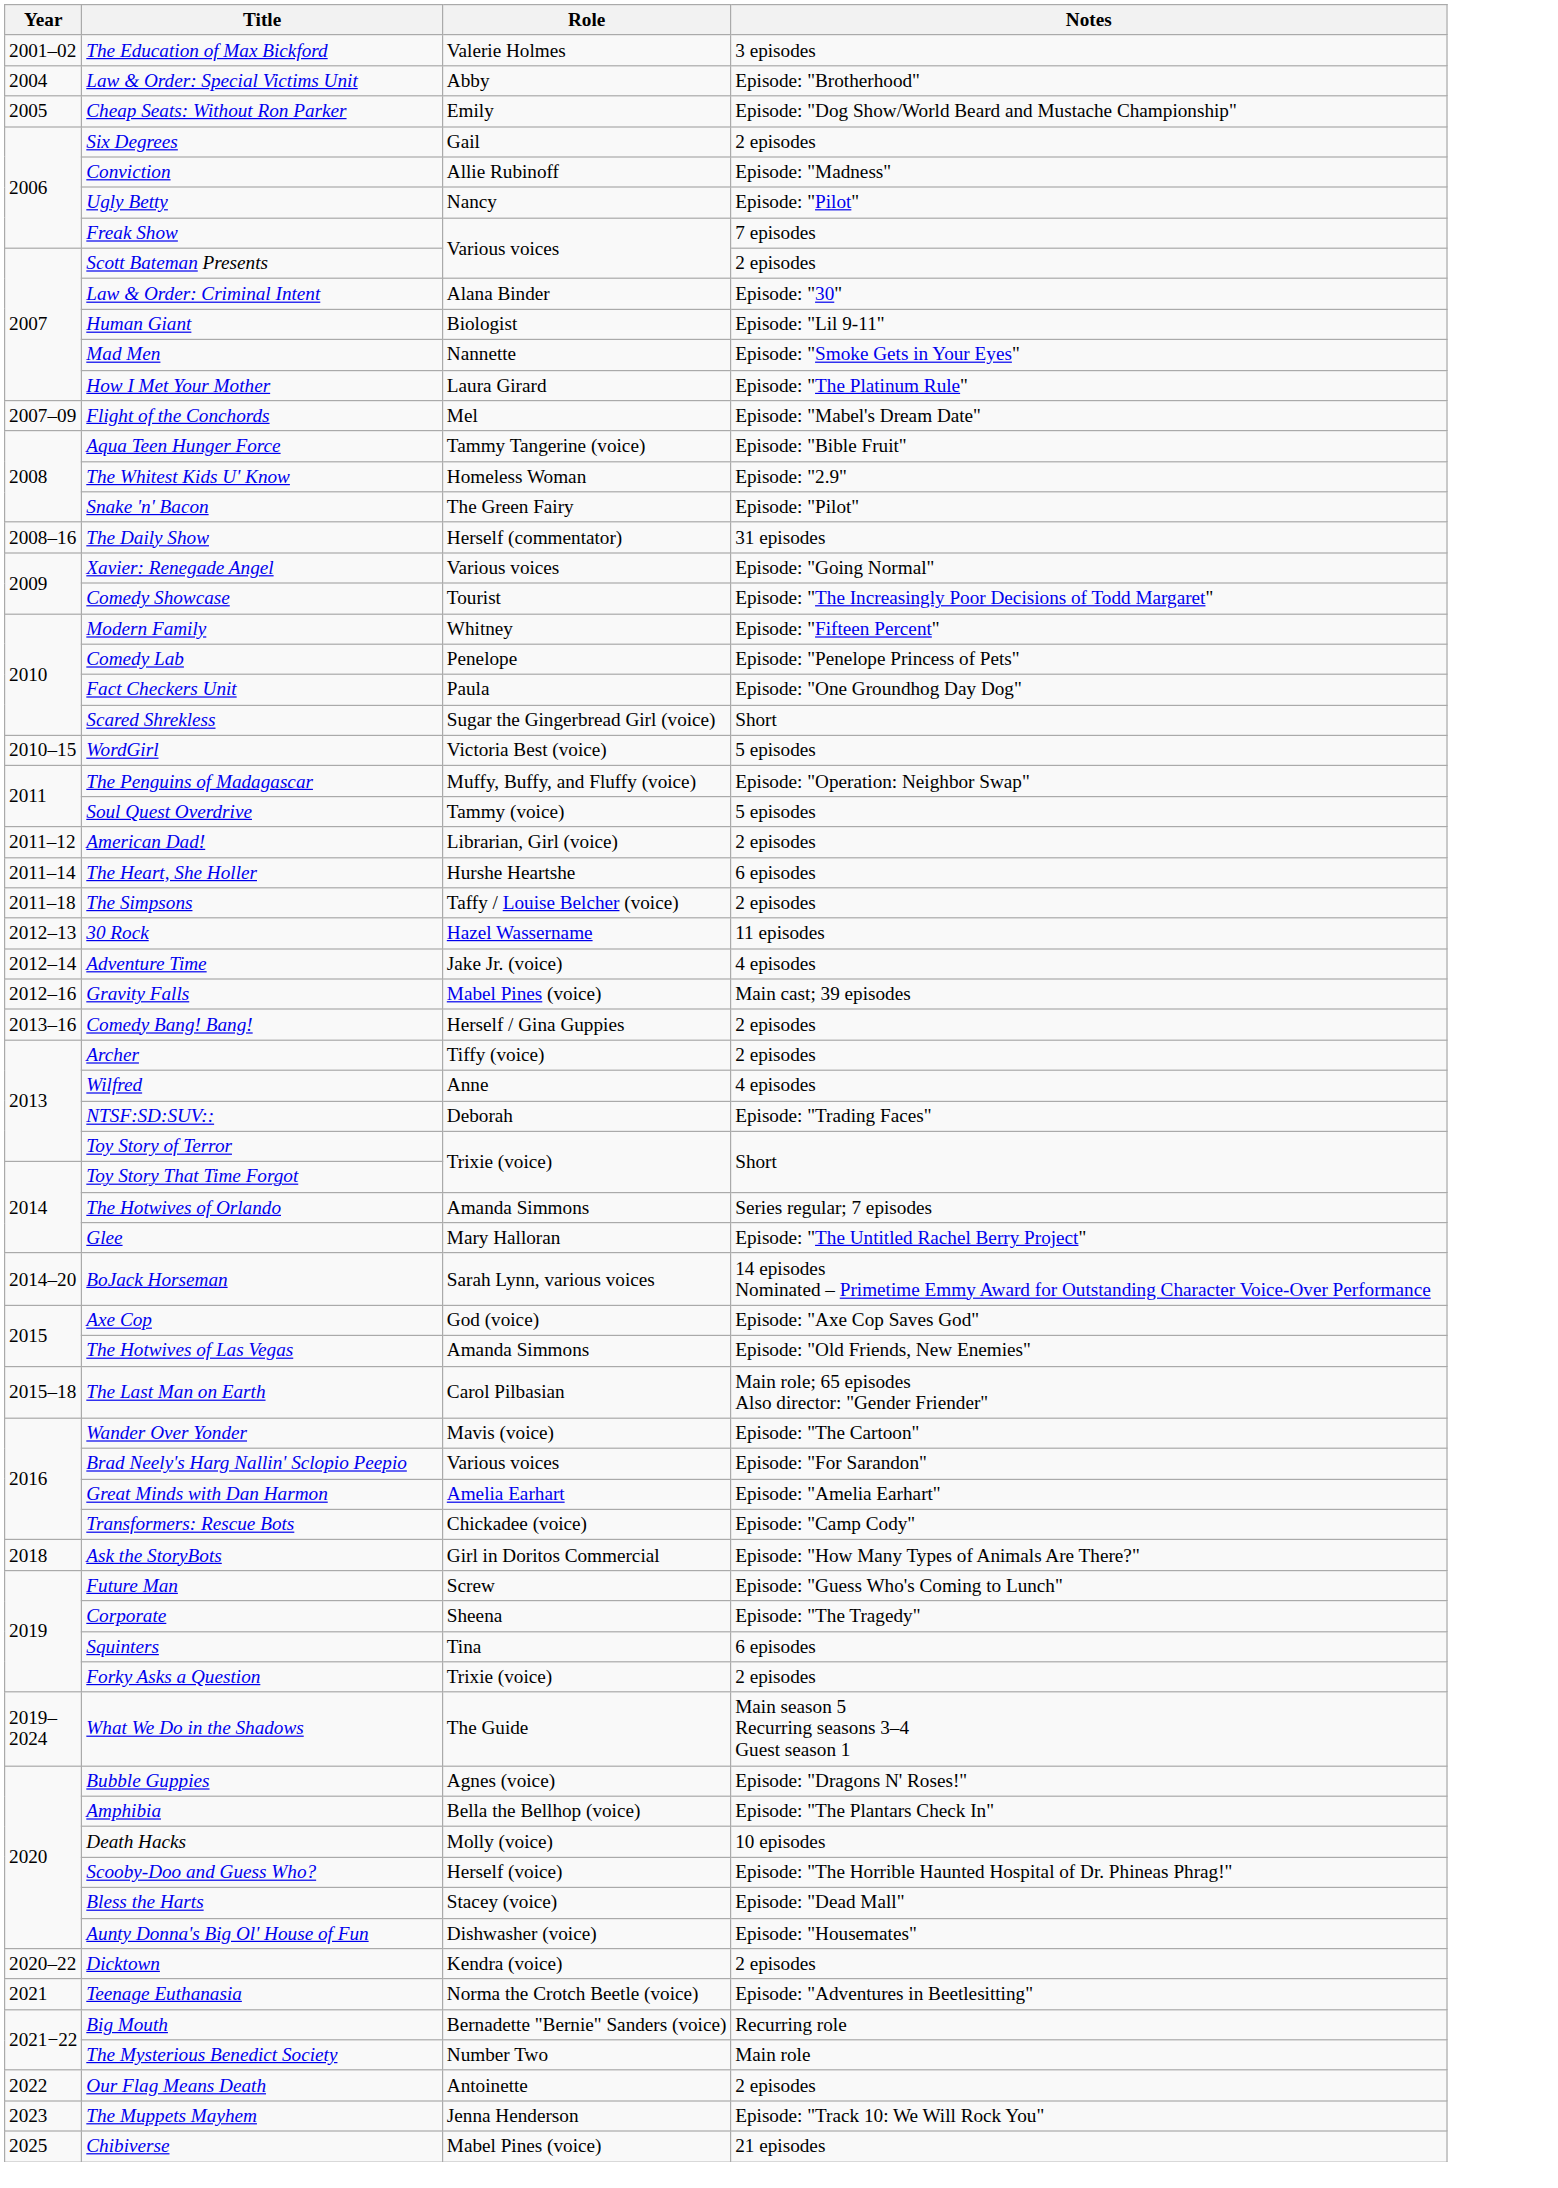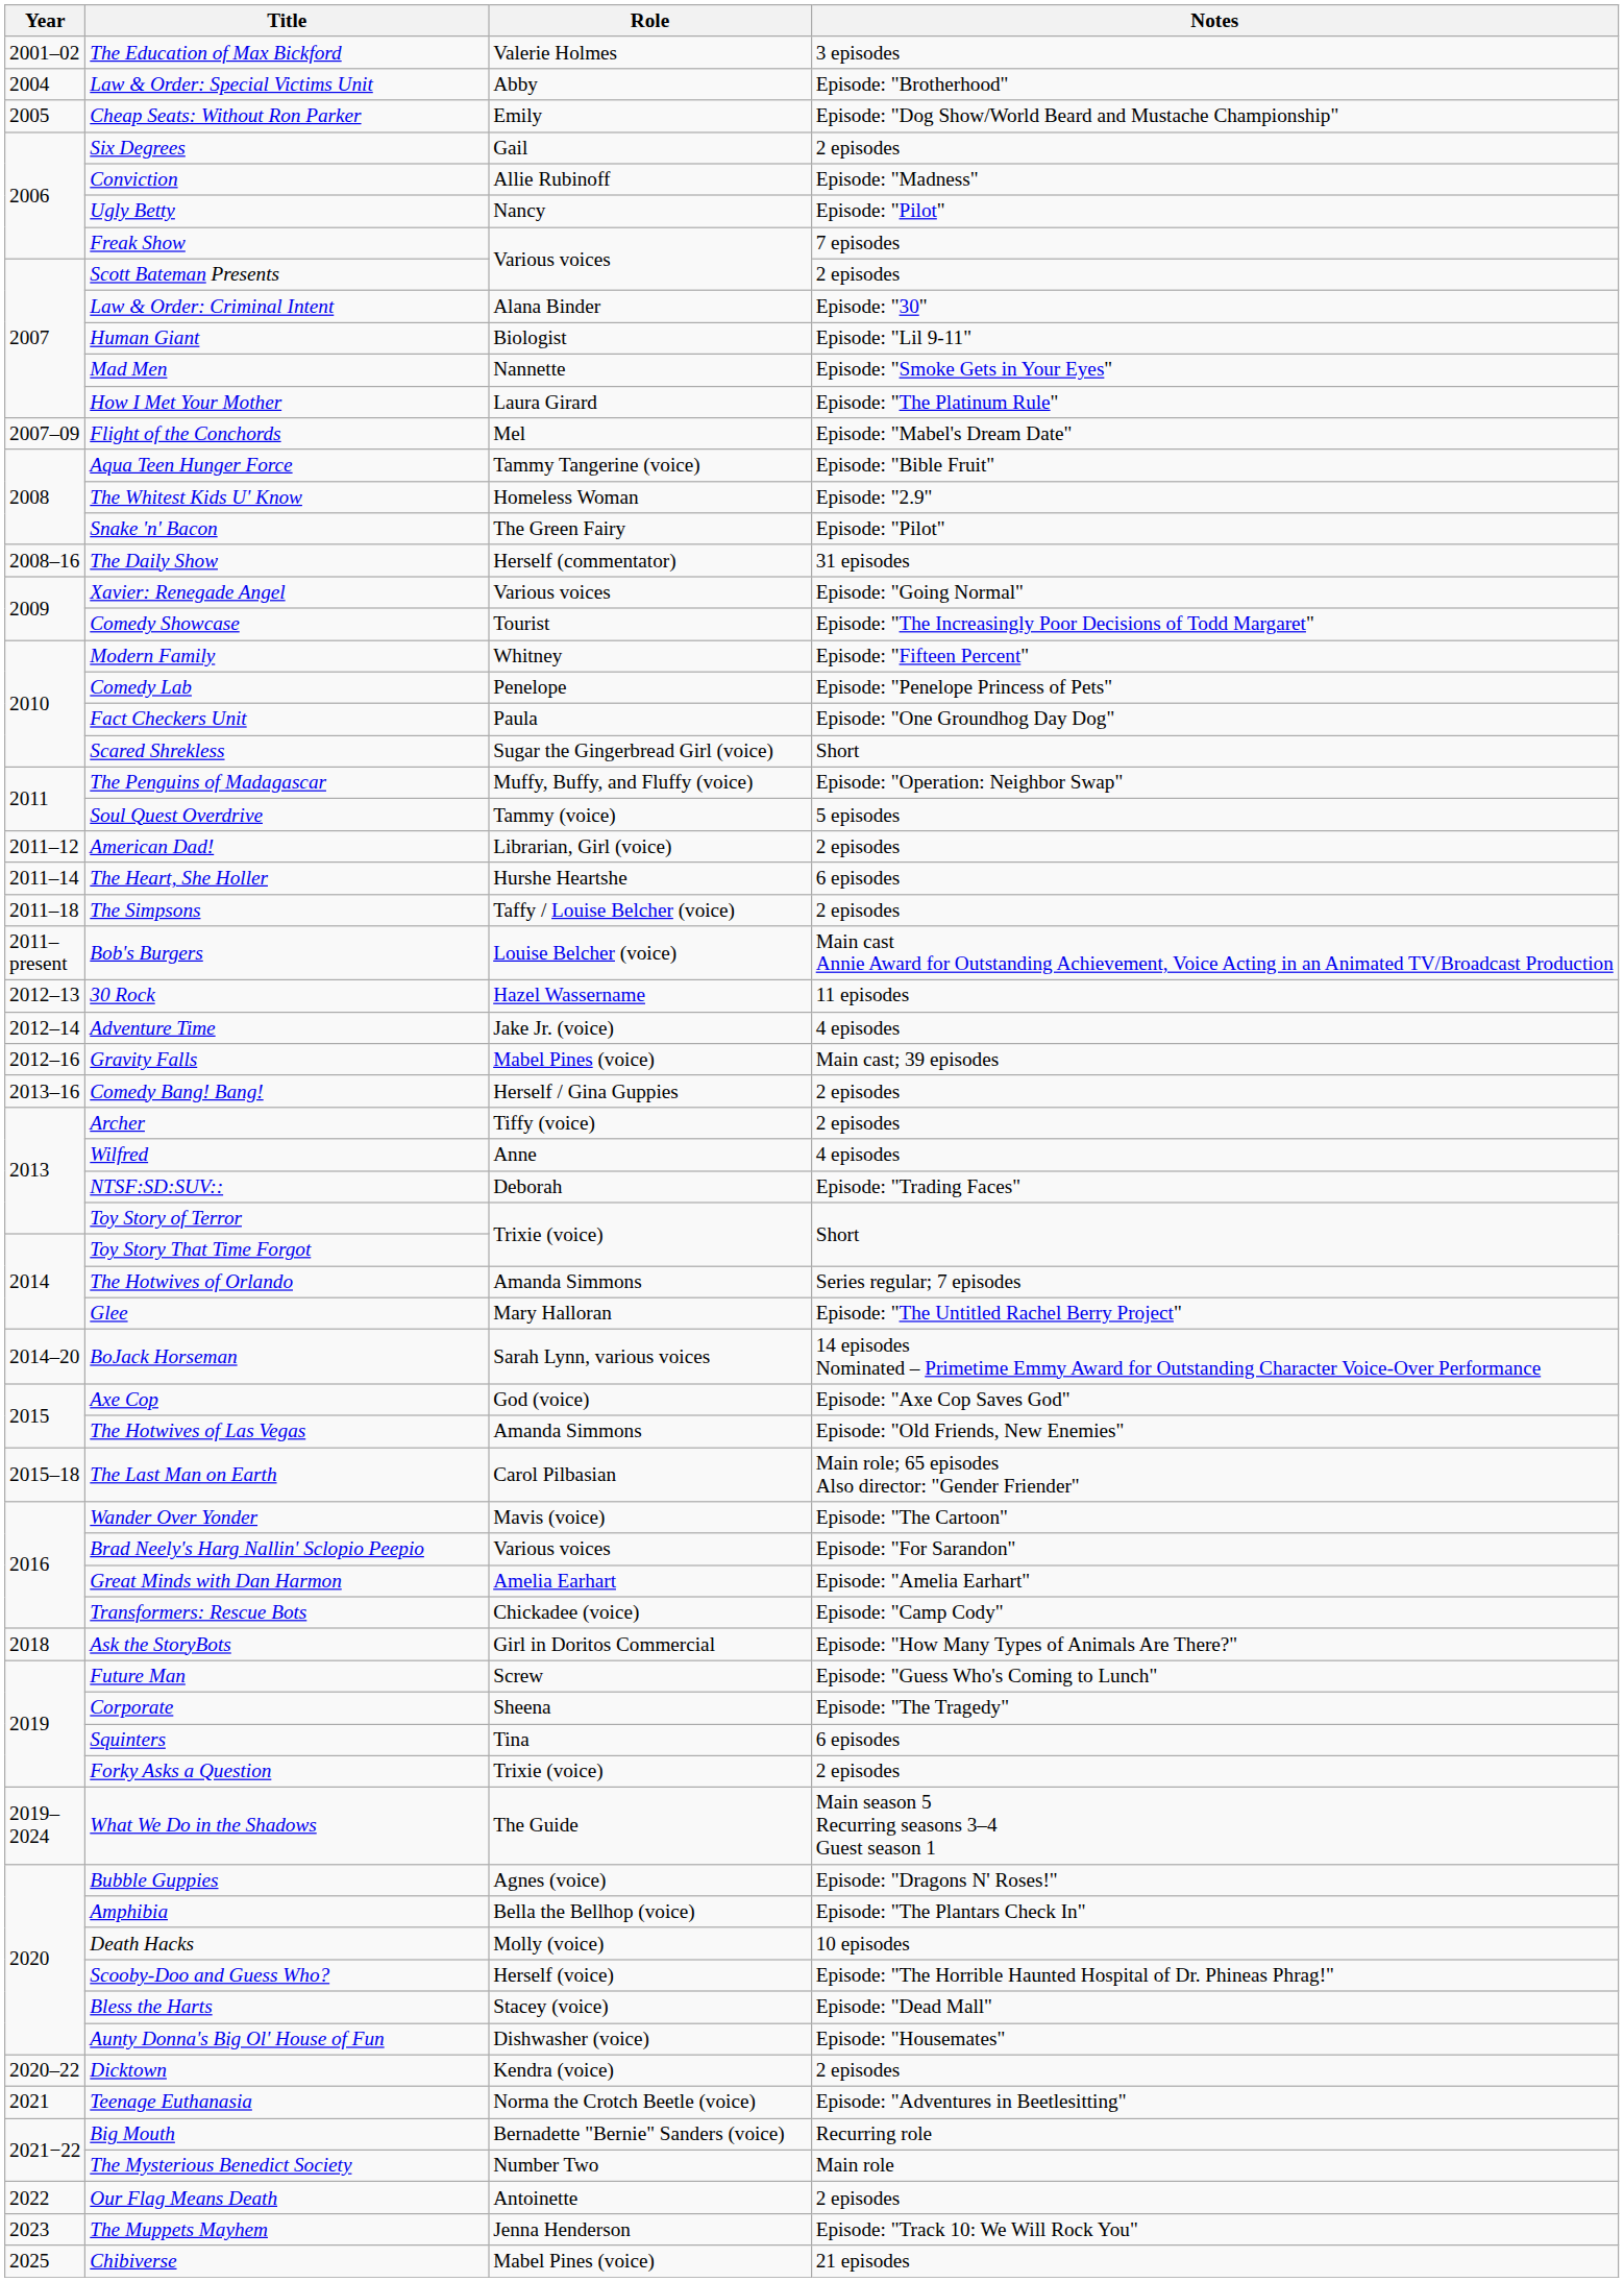 <table class="wikitable sortable">
 <tr>
 <th width=30px>Year</th>
 <th width=25%>Title</th>
 <th width=20%>Role</th>
 <th>Notes</th>
 </tr>
 <tr>
 <td>2001–02</td>
 <td><em><a href='#'>The Education of Max Bickford</a></em></td>
 <td>Valerie Holmes</td>
 <td>3 episodes</td>
 </tr>
 <tr>
 <td>2004</td>
 <td><em><a href='#'>Law & Order: Special Victims Unit</a></em></td>
 <td>Abby</td>
 <td>Episode: "Brotherhood"</td>
 </tr>
 <tr>
 <td>2005</td>
 <td><em><a href='#'>Cheap Seats: Without Ron Parker</a></em></td>
 <td>Emily</td>
 <td>Episode: "Dog Show/World Beard and Mustache Championship"</td>
 </tr>
 <tr>
 <td rowspan="4">2006</td>
 <td><em><a href='#'>Six Degrees</a></em></td>
 <td>Gail</td>
 <td>2 episodes</td>
 </tr>
 <tr>
 <td><em><a href='#'>Conviction</a></em></td>
 <td>Allie Rubinoff</td>
 <td>Episode: "Madness"</td>
 </tr>
 <tr>
 <td><em><a href='#'>Ugly Betty</a></em></td>
 <td>Nancy</td>
 <td>Episode: "<a href='#'>Pilot</a>"</td>
 </tr>
 <tr>
 <td><em><a href='#'>Freak Show</a></em></td>
 <td rowspan="2">Various voices</td>
 <td>7 episodes</td>
 </tr>
 <tr>
 <td rowspan="5">2007</td>
 <td><em><a href='#'>Scott Bateman</a> Presents</em></td>
 <td>2 episodes</td>
 </tr>
 <tr>
 <td><em><a href='#'>Law & Order: Criminal Intent</a></em></td>
 <td>Alana Binder</td>
 <td>Episode: "<a href='#'>30</a>"</td>
 </tr>
 <tr>
 <td><em><a href='#'>Human Giant</a></em></td>
 <td>Biologist</td>
 <td>Episode: "Lil 9-11"</td>
 </tr>
 <tr>
 <td><em><a href='#'>Mad Men</a></em></td>
 <td>Nannette</td>
 <td>Episode: "<a href='#'>Smoke Gets in Your Eyes</a>"</td>
 </tr>
 <tr>
 <td><em><a href='#'>How I Met Your Mother</a></em></td>
 <td>Laura Girard</td>
 <td>Episode: "<a href='#'>The Platinum Rule</a>"</td>
 </tr>
 <tr>
 <td>2007–09</td>
 <td><em><a href='#'>Flight of the Conchords</a></em></td>
 <td>Mel</td>
 <td>Episode: "Mabel's Dream Date"</td>
 </tr>
 <tr>
 <td rowspan="3">2008</td>
 <td><em><a href='#'>Aqua Teen Hunger Force</a></em></td>
 <td>Tammy Tangerine (voice)</td>
 <td>Episode: "Bible Fruit"</td>
 </tr>
 <tr>
 <td><em><a href='#'>The Whitest Kids U' Know</a></em></td>
 <td>Homeless Woman</td>
 <td>Episode: "2.9"</td>
 </tr>
 <tr>
 <td><em><a href='#'>Snake 'n' Bacon</a></em></td>
 <td>The Green Fairy</td>
 <td>Episode: "Pilot"</td>
 </tr>
 <tr>
 <td>2008–16</td>
 <td><em><a href='#'>The Daily Show</a></em></td>
 <td>Herself (commentator)</td>
 <td>31 episodes</td>
 </tr>
 <tr>
 <td rowspan="2">2009</td>
 <td><em><a href='#'>Xavier: Renegade Angel</a></em></td>
 <td>Various voices</td>
 <td>Episode: "Going Normal"</td>
 </tr>
 <tr>
 <td><em><a href='#'>Comedy Showcase</a></em></td>
 <td>Tourist</td>
 <td>Episode: "<a href='#'>The Increasingly Poor Decisions of Todd Margaret</a>"</td>
 </tr>
 <tr>
 <td rowspan="4">2010</td>
 <td><em><a href='#'>Modern Family</a></em></td>
 <td>Whitney</td>
 <td>Episode: "<a href='#'>Fifteen Percent</a>"</td>
 </tr>
 <tr>
 <td><em><a href='#'>Comedy Lab</a></em></td>
 <td>Penelope</td>
 <td>Episode: "Penelope Princess of Pets"</td>
 </tr>
 <tr>
 <td><em><a href='#'>Fact Checkers Unit</a></em></td>
 <td>Paula</td>
 <td>Episode: "One Groundhog Day Dog"</td>
 </tr>
 <tr>
 <td><em><a href='#'>Scared Shrekless</a></em></td>
 <td>Sugar the Gingerbread Girl (voice)</td>
 <td>Short</td>
 </tr>
 <tr>
-<td>2010–15</td>
-<td><em><a href='#'>WordGirl</a></em></td>
-<td>Victoria Best (voice)</td>
-<td>5 episodes</td>
-</tr>
-<tr>
 <td rowspan="2">2011</td>
 <td><em><a href='#'>The Penguins of Madagascar</a></em></td>
 <td>Muffy, Buffy, and Fluffy (voice)</td>
 <td>Episode: "Operation: Neighbor Swap"</td>
 </tr>
 <tr>
 <td><em><a href='#'>Soul Quest Overdrive</a></em></td>
 <td>Tammy (voice)</td>
 <td>5 episodes</td>
 </tr>
 <tr>
 <td>2011–12</td>
 <td><em><a href='#'>American Dad!</a></em></td>
 <td>Librarian, Girl (voice)</td>
 <td>2 episodes</td>
 </tr>
 <tr>
 <td>2011–14</td>
 <td><em><a href='#'>The Heart, She Holler</a></em></td>
 <td>Hurshe Heartshe</td>
 <td>6 episodes</td>
 </tr>
 <tr>
 <td>2011–18</td>
 <td><em><a href='#'>The Simpsons</a></em></td>
 <td>Taffy / <a href='#'>Louise Belcher</a> (voice)</td>
 <td>2 episodes</td>
+</tr>
+<tr>
+<td>2011–present</td>
+<td><em><a href='#'>Bob's Burgers</a></em></td>
+<td><a href='#'>Louise Belcher</a> (voice)</td>
+<td>Main cast<br><a href='#'>Annie Award for Outstanding Achievement, Voice Acting in an Animated TV/Broadcast Production</a></td>
 </tr>
 <tr>
 <td>2012–13</td>
 <td><em><a href='#'>30 Rock</a></em></td>
 <td><a href='#'>Hazel Wassername</a></td>
 <td>11 episodes</td>
 </tr>
 <tr>
 <td>2012–14</td>
 <td><em><a href='#'>Adventure Time</a></em></td>
 <td>Jake Jr. (voice)</td>
 <td>4 episodes</td>
 </tr>
 <tr>
 <td>2012–16</td>
 <td><em><a href='#'>Gravity Falls</a></em></td>
 <td><a href='#'>Mabel Pines</a> (voice)</td>
 <td>Main cast; 39 episodes</td>
 </tr>
 <tr>
 <td>2013–16</td>
 <td><em><a href='#'>Comedy Bang! Bang!</a></em></td>
 <td>Herself / Gina Guppies</td>
 <td>2 episodes</td>
 </tr>
 <tr>
 <td rowspan="4">2013</td>
 <td><em><a href='#'>Archer</a></em></td>
 <td>Tiffy (voice)</td>
 <td>2 episodes</td>
 </tr>
 <tr>
 <td><em><a href='#'>Wilfred</a></em></td>
 <td>Anne</td>
 <td>4 episodes</td>
 </tr>
 <tr>
 <td><em><a href='#'>NTSF:SD:SUV::</a></em></td>
 <td>Deborah</td>
 <td>Episode: "Trading Faces"</td>
 </tr>
 <tr>
 <td><em><a href='#'>Toy Story of Terror</a></em></td>
 <td rowspan="2">Trixie (voice)</td>
 <td rowspan="2">Short</td>
 </tr>
 <tr>
 <td rowspan="3">2014</td>
 <td><em><a href='#'>Toy Story That Time Forgot</a></em></td>
 </tr>
 <tr>
 <td><em><a href='#'>The Hotwives of Orlando</a></em></td>
 <td>Amanda Simmons</td>
 <td>Series regular; 7 episodes</td>
 </tr>
 <tr>
 <td><em><a href='#'>Glee</a></em></td>
 <td>Mary Halloran</td>
 <td>Episode: "<a href='#'>The Untitled Rachel Berry Project</a>"</td>
 </tr>
 <tr>
 <td>2014–20</td>
 <td><em><a href='#'>BoJack Horseman</a></em></td>
 <td>Sarah Lynn, various voices</td>
 <td>14 episodes<br>Nominated – <a href='#'>Primetime Emmy Award for Outstanding Character Voice-Over Performance</a></td>
 </tr>
 <tr>
 <td rowspan="2">2015</td>
 <td><em><a href='#'>Axe Cop</a></em></td>
 <td>God (voice)</td>
 <td>Episode: "Axe Cop Saves God"</td>
 </tr>
 <tr>
 <td><em><a href='#'>The Hotwives of Las Vegas</a></em></td>
 <td>Amanda Simmons</td>
 <td>Episode: "Old Friends, New Enemies"</td>
 </tr>
 <tr>
 <td>2015–18</td>
 <td><em><a href='#'>The Last Man on Earth</a></em></td>
 <td>Carol Pilbasian</td>
 <td>Main role; 65 episodes<br>Also director: "Gender Friender"</td>
 </tr>
 <tr>
 <td rowspan="4">2016</td>
 <td><em><a href='#'>Wander Over Yonder</a></em></td>
 <td>Mavis (voice)</td>
 <td>Episode: "The Cartoon"</td>
 </tr>
 <tr>
 <td><em><a href='#'>Brad Neely's Harg Nallin' Sclopio Peepio</a></em></td>
 <td>Various voices</td>
 <td>Episode: "For Sarandon"</td>
 </tr>
 <tr>
 <td><em><a href='#'>Great Minds with Dan Harmon</a></em></td>
 <td><a href='#'>Amelia Earhart</a></td>
 <td>Episode: "Amelia Earhart"</td>
 </tr>
 <tr>
 <td><em><a href='#'>Transformers: Rescue Bots</a></em></td>
 <td>Chickadee (voice)</td>
 <td>Episode: "Camp Cody"</td>
 </tr>
 <tr>
 <td>2018</td>
 <td><em><a href='#'>Ask the StoryBots</a></em></td>
 <td>Girl in Doritos Commercial</td>
 <td>Episode: "How Many Types of Animals Are There?"</td>
 </tr>
 <tr>
 <td rowspan="4">2019</td>
 <td><em><a href='#'>Future Man</a></em></td>
 <td>Screw</td>
 <td>Episode: "Guess Who's Coming to Lunch"</td>
 </tr>
 <tr>
 <td><em><a href='#'>Corporate</a></em></td>
 <td>Sheena</td>
 <td>Episode: "The Tragedy"</td>
 </tr>
 <tr>
 <td><em><a href='#'>Squinters</a></em></td>
 <td>Tina</td>
 <td>6 episodes</td>
 </tr>
 <tr>
 <td><em><a href='#'>Forky Asks a Question</a></em></td>
 <td>Trixie (voice)</td>
 <td>2 episodes</td>
 </tr>
 <tr>
 <td>2019–2024</td>
 <td><em><a href='#'>What We Do in the Shadows</a></em></td>
 <td>The Guide</td>
 <td>Main season 5<br>Recurring seasons 3–4 <br>Guest season 1</td>
 </tr>
 <tr>
 <td rowspan="6">2020</td>
 <td><em><a href='#'>Bubble Guppies</a></em></td>
 <td>Agnes (voice)</td>
 <td>Episode: "Dragons N' Roses!"</td>
 </tr>
 <tr>
 <td><em><a href='#'>Amphibia</a></em></td>
 <td>Bella the Bellhop (voice)</td>
 <td>Episode: "The Plantars Check In"</td>
 </tr>
 <tr>
 <td><em>Death Hacks</em></td>
 <td>Molly (voice)</td>
 <td>10 episodes</td>
 </tr>
 <tr>
 <td><em><a href='#'>Scooby-Doo and Guess Who?</a></em></td>
 <td>Herself (voice)</td>
 <td>Episode: "The Horrible Haunted Hospital of Dr. Phineas Phrag!"</td>
 </tr>
 <tr>
 <td><em><a href='#'>Bless the Harts</a></em></td>
 <td>Stacey (voice)</td>
 <td>Episode: "Dead Mall"</td>
 </tr>
 <tr>
 <td><em><a href='#'>Aunty Donna's Big Ol' House of Fun</a></em></td>
 <td>Dishwasher (voice)</td>
 <td>Episode: "Housemates"</td>
 </tr>
 <tr>
 <td>2020–22</td>
 <td><em><a href='#'>Dicktown</a></em></td>
 <td>Kendra (voice)</td>
 <td>2 episodes</td>
 </tr>
 <tr>
 <td>2021</td>
 <td><em><a href='#'>Teenage Euthanasia</a></em></td>
 <td>Norma the Crotch Beetle (voice)</td>
 <td>Episode: "Adventures in Beetlesitting"</td>
 </tr>
 <tr>
 <td rowspan="2">2021−22</td>
 <td><em><a href='#'>Big Mouth</a></em></td>
 <td>Bernadette "Bernie" Sanders (voice)</td>
 <td>Recurring role</td>
 </tr>
 <tr>
 <td><em><a href='#'>The Mysterious Benedict Society</a></em></td>
 <td>Number Two</td>
 <td>Main role</td>
 </tr>
 <tr>
 <td>2022</td>
 <td><em><a href='#'>Our Flag Means Death</a></em></td>
 <td>Antoinette</td>
 <td>2 episodes</td>
 </tr>
 <tr>
 <td>2023</td>
 <td><em><a href='#'>The Muppets Mayhem</a></em></td>
 <td>Jenna Henderson</td>
 <td>Episode: "Track 10: We Will Rock You"</td>
 </tr>
 <tr>
 <td>2025</td>
 <td><em><a href='#'>Chibiverse</a></em></td>
 <td>Mabel Pines (voice)</td>
 <td>21 episodes</td>
 </tr>
 </table>
